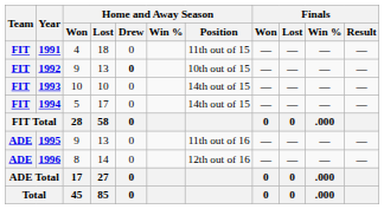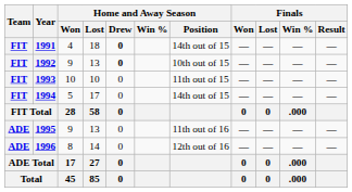 <table class="wikitable" style="font-size: 95%; text-align:center;">
 <tr>
 <th rowspan="2">Team</th>
 <th rowspan="2">Year</th>
 <th colspan="5">Home and Away Season</th>
 <th colspan="4">Finals</th>
 </tr>
 <tr>
 <th>Won</th>
 <th>Lost</th>
 <th>Drew</th>
 <th>Win %</th>
 <th>Position</th>
 <th>Won</th>
 <th>Lost</th>
 <th>Win %</th>
 <th>Result</th>
 </tr>
 <tr>
 <th><a href='#'>FIT</a></th>
 <th><a href='#'>1991</a></th>
 <td>4</td>
 <td>18</td>
-<td>0</td>
+<td><strong>0</strong></td>
 <td></td>
-<td>11th out of 15</td>
+<td>14th out of 15</td>
 <td>—</td>
 <td>—</td>
 <td>—</td>
 <td>—</td>
 </tr>
 <tr>
 <th><a href='#'>FIT</a></th>
 <th><a href='#'>1992</a></th>
 <td>9</td>
 <td>13</td>
 <td><strong>0</strong></td>
 <td></td>
 <td>10th out of 15</td>
 <td>—</td>
 <td>—</td>
 <td>—</td>
 <td>—</td>
 </tr>
 <tr>
 <th><a href='#'>FIT</a></th>
 <th><a href='#'>1993</a></th>
 <td>10</td>
 <td>10</td>
 <td>0</td>
 <td></td>
-<td>14th out of 15</td>
+<td>11th out of 15</td>
 <td>—</td>
 <td>—</td>
 <td>—</td>
 <td>—</td>
 </tr>
 <tr>
 <th><a href='#'>FIT</a></th>
 <th><a href='#'>1994</a></th>
 <td>5</td>
 <td>17</td>
 <td>0</td>
 <td></td>
 <td>14th out of 15</td>
 <td>—</td>
 <td>—</td>
 <td>—</td>
 <td>—</td>
 </tr>
 <tr>
 <th colspan="2">FIT Total</th>
 <th>28</th>
 <th>58</th>
 <th>0</th>
 <th></th>
 <th></th>
 <th>0</th>
 <th>0</th>
 <th>.000</th>
 <th></th>
 </tr>
 <tr>
 <th><a href='#'>ADE</a></th>
 <th><a href='#'>1995</a></th>
 <td>9</td>
 <td>13</td>
 <td>0</td>
 <td></td>
 <td>11th out of 16</td>
 <td>—</td>
 <td>—</td>
 <td>—</td>
 <td>—</td>
 </tr>
 <tr>
 <th><a href='#'>ADE</a></th>
 <th><a href='#'>1996</a></th>
 <td>8</td>
 <td>14</td>
 <td>0</td>
 <td></td>
 <td>12th out of 16</td>
 <td>—</td>
 <td>—</td>
 <td>—</td>
 <td>—</td>
 </tr>
 <tr>
 <th colspan="2">ADE Total</th>
 <th>17</th>
 <th>27</th>
 <th>0</th>
 <th></th>
 <th></th>
 <th>0</th>
 <th>0</th>
 <th>.000</th>
 <th></th>
 </tr>
 <tr>
 <th colspan="2">Total</th>
 <th>45</th>
 <th>85</th>
 <th>0</th>
 <th></th>
 <th></th>
 <th>0</th>
 <th>0</th>
 <th>.000</th>
 <th></th>
 </tr>
 </table>
